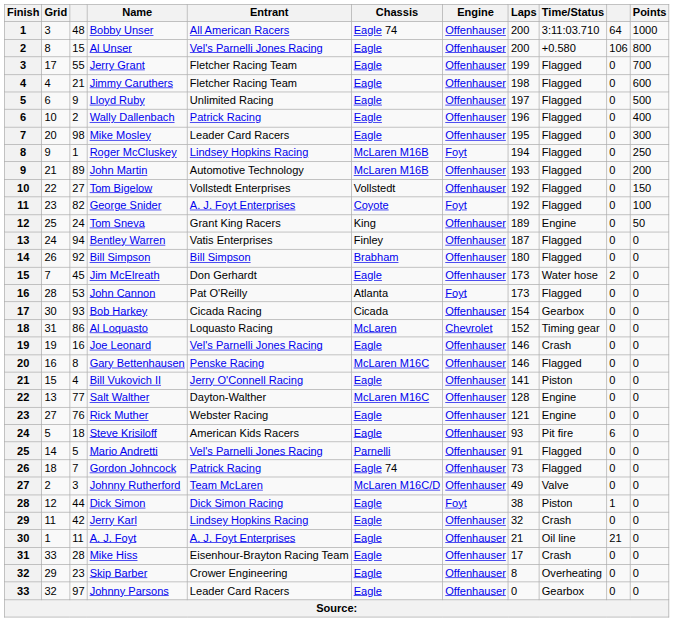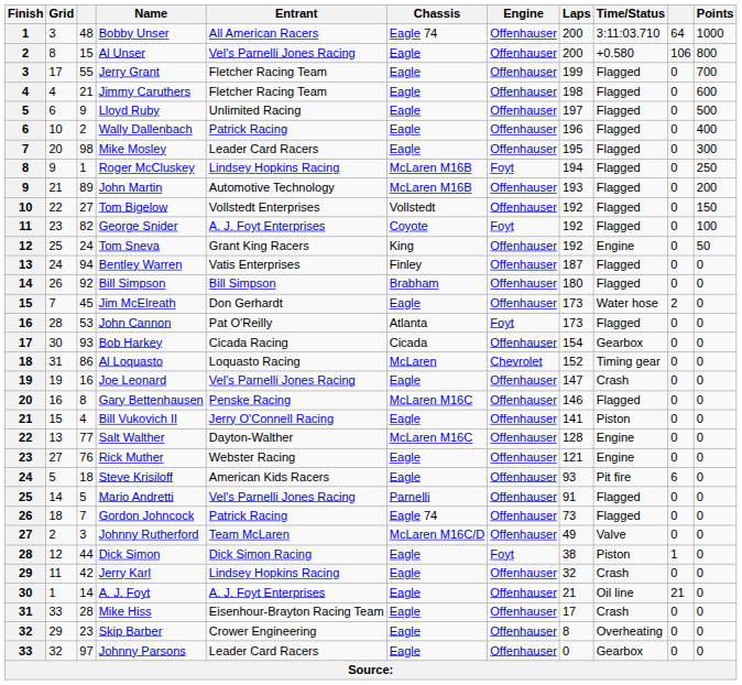 <table class="wikitable">
 <tr>
 <th>Finish</th>
 <th>Grid</th>
 <th></th>
 <th>Name</th>
 <th>Entrant</th>
 <th>Chassis</th>
 <th>Engine</th>
 <th>Laps</th>
 <th>Time/Status</th>
 <th></th>
 <th>Points</th>
 </tr>
 <tr>
 <th>1</th>
 <td>3</td>
 <td>48</td>
 <td> <a href='#'>Bobby Unser</a></td>
 <td><a href='#'>All American Racers</a></td>
 <td><a href='#'>Eagle</a> 74</td>
 <td><a href='#'>Offenhauser</a></td>
 <td>200</td>
 <td>3:11:03.710</td>
 <td>64</td>
 <td>1000</td>
 </tr>
 <tr>
 <th>2</th>
 <td>8</td>
 <td>15</td>
 <td> <a href='#'>Al Unser</a></td>
 <td><a href='#'>Vel's Parnelli Jones Racing</a></td>
 <td><a href='#'>Eagle</a></td>
 <td><a href='#'>Offenhauser</a></td>
 <td>200</td>
 <td>+0.580</td>
 <td>106</td>
 <td>800</td>
 </tr>
 <tr>
 <th>3</th>
 <td>17</td>
 <td>55</td>
 <td> <a href='#'>Jerry Grant</a></td>
 <td>Fletcher Racing Team</td>
 <td><a href='#'>Eagle</a></td>
 <td><a href='#'>Offenhauser</a></td>
 <td>199</td>
 <td>Flagged</td>
 <td>0</td>
 <td>700</td>
 </tr>
 <tr>
 <th>4</th>
 <td>4</td>
 <td>21</td>
 <td> <a href='#'>Jimmy Caruthers</a></td>
 <td>Fletcher Racing Team</td>
 <td><a href='#'>Eagle</a></td>
 <td><a href='#'>Offenhauser</a></td>
 <td>198</td>
 <td>Flagged</td>
 <td>0</td>
 <td>600</td>
 </tr>
 <tr>
 <th>5</th>
 <td>6</td>
 <td>9</td>
 <td> <a href='#'>Lloyd Ruby</a></td>
 <td>Unlimited Racing</td>
 <td><a href='#'>Eagle</a></td>
 <td><a href='#'>Offenhauser</a></td>
 <td>197</td>
 <td>Flagged</td>
 <td>0</td>
 <td>500</td>
 </tr>
 <tr>
 <th>6</th>
 <td>10</td>
 <td>2</td>
 <td> <a href='#'>Wally Dallenbach</a></td>
 <td><a href='#'>Patrick Racing</a></td>
 <td><a href='#'>Eagle</a></td>
 <td><a href='#'>Offenhauser</a></td>
 <td>196</td>
 <td>Flagged</td>
 <td>0</td>
 <td>400</td>
 </tr>
 <tr>
 <th>7</th>
 <td>20</td>
 <td>98</td>
 <td> <a href='#'>Mike Mosley</a></td>
 <td>Leader Card Racers</td>
 <td><a href='#'>Eagle</a></td>
 <td><a href='#'>Offenhauser</a></td>
 <td>195</td>
 <td>Flagged</td>
 <td>0</td>
 <td>300</td>
 </tr>
 <tr>
 <th>8</th>
 <td>9</td>
 <td>1</td>
 <td> <a href='#'>Roger McCluskey</a></td>
 <td><a href='#'>Lindsey Hopkins Racing</a></td>
 <td><a href='#'>McLaren M16B</a></td>
 <td><a href='#'>Foyt</a></td>
 <td>194</td>
 <td>Flagged</td>
 <td>0</td>
 <td>250</td>
 </tr>
 <tr>
 <th>9</th>
 <td>21</td>
 <td>89</td>
 <td> <a href='#'>John Martin</a></td>
 <td>Automotive Technology</td>
 <td><a href='#'>McLaren M16B</a></td>
 <td><a href='#'>Offenhauser</a></td>
 <td>193</td>
 <td>Flagged</td>
 <td>0</td>
 <td>200</td>
 </tr>
 <tr>
 <th>10</th>
 <td>22</td>
 <td>27</td>
 <td> <a href='#'>Tom Bigelow</a></td>
 <td>Vollstedt Enterprises</td>
 <td>Vollstedt</td>
 <td><a href='#'>Offenhauser</a></td>
 <td>192</td>
 <td>Flagged</td>
 <td>0</td>
 <td>150</td>
 </tr>
 <tr>
 <th>11</th>
 <td>23</td>
 <td>82</td>
 <td> <a href='#'>George Snider</a></td>
 <td><a href='#'>A. J. Foyt Enterprises</a></td>
 <td><a href='#'>Coyote</a></td>
 <td><a href='#'>Foyt</a></td>
 <td>192</td>
 <td>Flagged</td>
 <td>0</td>
 <td>100</td>
 </tr>
 <tr>
 <th>12</th>
 <td>25</td>
 <td>24</td>
 <td> <a href='#'>Tom Sneva</a></td>
 <td>Grant King Racers</td>
 <td>King</td>
 <td><a href='#'>Offenhauser</a></td>
-<td>189</td>
+<td>192</td>
 <td>Engine</td>
 <td>0</td>
 <td>50</td>
 </tr>
 <tr>
 <th>13</th>
 <td>24</td>
 <td>94</td>
 <td> <a href='#'>Bentley Warren</a></td>
 <td>Vatis Enterprises</td>
 <td>Finley</td>
 <td><a href='#'>Offenhauser</a></td>
 <td>187</td>
 <td>Flagged</td>
 <td>0</td>
 <td>0</td>
 </tr>
 <tr>
 <th>14</th>
 <td>26</td>
 <td>92</td>
 <td> <a href='#'>Bill Simpson</a></td>
 <td><a href='#'>Bill Simpson</a></td>
 <td><a href='#'>Brabham</a></td>
 <td><a href='#'>Offenhauser</a></td>
 <td>180</td>
 <td>Flagged</td>
 <td>0</td>
 <td>0</td>
 </tr>
 <tr>
 <th>15</th>
 <td>7</td>
 <td>45</td>
 <td> <a href='#'>Jim McElreath</a></td>
 <td>Don Gerhardt</td>
 <td><a href='#'>Eagle</a></td>
 <td><a href='#'>Offenhauser</a></td>
 <td>173</td>
 <td>Water hose</td>
 <td>2</td>
 <td>0</td>
 </tr>
 <tr>
 <th>16</th>
 <td>28</td>
 <td>53</td>
 <td> <a href='#'>John Cannon</a></td>
 <td>Pat O'Reilly</td>
 <td>Atlanta</td>
 <td><a href='#'>Foyt</a></td>
 <td>173</td>
 <td>Flagged</td>
 <td>0</td>
 <td>0</td>
 </tr>
 <tr>
 <th>17</th>
 <td>30</td>
 <td>93</td>
 <td> <a href='#'>Bob Harkey</a></td>
 <td>Cicada Racing</td>
 <td>Cicada</td>
 <td><a href='#'>Offenhauser</a></td>
 <td>154</td>
 <td>Gearbox</td>
 <td>0</td>
 <td>0</td>
 </tr>
 <tr>
 <th>18</th>
 <td>31</td>
 <td>86</td>
 <td> <a href='#'>Al Loquasto</a></td>
 <td>Loquasto Racing</td>
 <td><a href='#'>McLaren</a></td>
 <td><a href='#'>Chevrolet</a></td>
 <td>152</td>
 <td>Timing gear</td>
 <td>0</td>
 <td>0</td>
 </tr>
 <tr>
 <th>19</th>
 <td>19</td>
 <td>16</td>
 <td> <a href='#'>Joe Leonard</a></td>
 <td><a href='#'>Vel's Parnelli Jones Racing</a></td>
 <td><a href='#'>Eagle</a></td>
 <td><a href='#'>Offenhauser</a></td>
-<td>146</td>
+<td>147</td>
 <td>Crash</td>
 <td>0</td>
 <td>0</td>
 </tr>
 <tr>
 <th>20</th>
 <td>16</td>
 <td>8</td>
 <td> <a href='#'>Gary Bettenhausen</a></td>
 <td><a href='#'>Penske Racing</a></td>
 <td><a href='#'>McLaren M16C</a></td>
 <td><a href='#'>Offenhauser</a></td>
 <td>146</td>
 <td>Flagged</td>
 <td>0</td>
 <td>0</td>
 </tr>
 <tr>
 <th>21</th>
 <td>15</td>
 <td>4</td>
 <td> <a href='#'>Bill Vukovich II</a></td>
 <td><a href='#'>Jerry O'Connell Racing</a></td>
 <td><a href='#'>Eagle</a></td>
 <td><a href='#'>Offenhauser</a></td>
 <td>141</td>
 <td>Piston</td>
 <td>0</td>
 <td>0</td>
 </tr>
 <tr>
 <th>22</th>
 <td>13</td>
 <td>77</td>
 <td> <a href='#'>Salt Walther</a></td>
 <td>Dayton-Walther</td>
 <td><a href='#'>McLaren M16C</a></td>
 <td><a href='#'>Offenhauser</a></td>
 <td>128</td>
 <td>Engine</td>
 <td>0</td>
 <td>0</td>
 </tr>
 <tr>
 <th>23</th>
 <td>27</td>
 <td>76</td>
 <td> <a href='#'>Rick Muther</a></td>
 <td>Webster Racing</td>
 <td><a href='#'>Eagle</a></td>
 <td><a href='#'>Offenhauser</a></td>
 <td>121</td>
 <td>Engine</td>
 <td>0</td>
 <td>0</td>
 </tr>
 <tr>
 <th>24</th>
 <td>5</td>
 <td>18</td>
 <td> <a href='#'>Steve Krisiloff</a></td>
 <td>American Kids Racers</td>
 <td><a href='#'>Eagle</a></td>
 <td><a href='#'>Offenhauser</a></td>
 <td>93</td>
 <td>Pit fire</td>
 <td>6</td>
 <td>0</td>
 </tr>
 <tr>
 <th>25</th>
 <td>14</td>
 <td>5</td>
 <td> <a href='#'>Mario Andretti</a></td>
 <td><a href='#'>Vel's Parnelli Jones Racing</a></td>
 <td><a href='#'>Parnelli</a></td>
 <td><a href='#'>Offenhauser</a></td>
 <td>91</td>
 <td>Flagged</td>
 <td>0</td>
 <td>0</td>
 </tr>
 <tr>
 <th>26</th>
 <td>18</td>
 <td>7</td>
 <td> <a href='#'>Gordon Johncock</a></td>
 <td><a href='#'>Patrick Racing</a></td>
 <td><a href='#'>Eagle</a> 74</td>
 <td><a href='#'>Offenhauser</a></td>
 <td>73</td>
 <td>Flagged</td>
 <td>0</td>
 <td>0</td>
 </tr>
 <tr>
 <th>27</th>
 <td>2</td>
 <td>3</td>
 <td> <a href='#'>Johnny Rutherford</a></td>
 <td><a href='#'>Team McLaren</a></td>
 <td><a href='#'>McLaren M16C/D</a></td>
 <td><a href='#'>Offenhauser</a></td>
 <td>49</td>
 <td>Valve</td>
 <td>0</td>
 <td>0</td>
 </tr>
 <tr>
 <th>28</th>
 <td>12</td>
 <td>44</td>
 <td> <a href='#'>Dick Simon</a></td>
 <td><a href='#'>Dick Simon Racing</a></td>
 <td><a href='#'>Eagle</a></td>
 <td><a href='#'>Foyt</a></td>
 <td>38</td>
 <td>Piston</td>
 <td>1</td>
 <td>0</td>
 </tr>
 <tr>
 <th>29</th>
 <td>11</td>
 <td>42</td>
 <td> <a href='#'>Jerry Karl</a></td>
 <td><a href='#'>Lindsey Hopkins Racing</a></td>
 <td><a href='#'>Eagle</a></td>
 <td><a href='#'>Offenhauser</a></td>
 <td>32</td>
 <td>Crash</td>
 <td>0</td>
 <td>0</td>
 </tr>
 <tr>
 <th>30</th>
 <td>1</td>
-<td>11</td>
+<td>14</td>
 <td> <a href='#'>A. J. Foyt</a></td>
 <td><a href='#'>A. J. Foyt Enterprises</a></td>
 <td><a href='#'>Eagle</a></td>
 <td><a href='#'>Offenhauser</a></td>
 <td>21</td>
 <td>Oil line</td>
 <td>21</td>
 <td>0</td>
 </tr>
 <tr>
 <th>31</th>
 <td>33</td>
 <td>28</td>
 <td> <a href='#'>Mike Hiss</a></td>
 <td>Eisenhour-Brayton Racing Team</td>
 <td><a href='#'>Eagle</a></td>
 <td><a href='#'>Offenhauser</a></td>
 <td>17</td>
 <td>Crash</td>
 <td>0</td>
 <td>0</td>
 </tr>
 <tr>
 <th>32</th>
 <td>29</td>
 <td>23</td>
 <td> <a href='#'>Skip Barber</a></td>
 <td>Crower Engineering</td>
 <td><a href='#'>Eagle</a></td>
 <td><a href='#'>Offenhauser</a></td>
 <td>8</td>
 <td>Overheating</td>
 <td>0</td>
 <td>0</td>
 </tr>
 <tr>
 <th>33</th>
 <td>32</td>
 <td>97</td>
 <td> <a href='#'>Johnny Parsons</a></td>
 <td>Leader Card Racers</td>
 <td><a href='#'>Eagle</a></td>
 <td><a href='#'>Offenhauser</a></td>
 <td>0</td>
 <td>Gearbox</td>
 <td>0</td>
 <td>0</td>
 </tr>
 <tr>
 <th colspan=11>Source:</th>
 </tr>
 </table>
